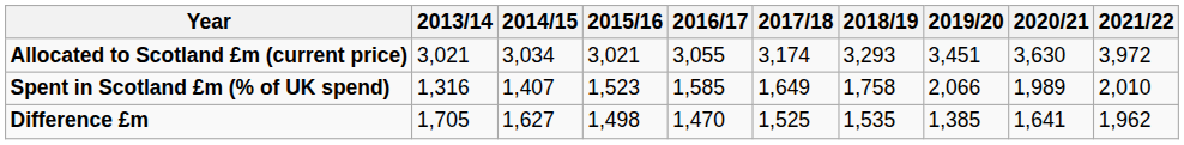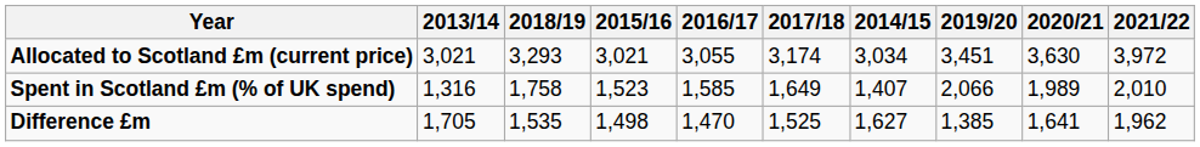 <table class="wikitable">
 <tr>
 <th>Year</th>
 <th>2013/14</th>
-<th>2014/15</th>
+<th>2018/19</th>
 <th>2015/16</th>
 <th>2016/17</th>
 <th>2017/18</th>
-<th>2018/19</th>
+<th>2014/15</th>
 <th>2019/20</th>
 <th>2020/21</th>
 <th>2021/22</th>
 </tr>
 <tr>
 <td><strong>Allocated to Scotland £m (current price)</strong></td>
 <td>3,021</td>
-<td>3,034</td>
+<td>3,293</td>
 <td>3,021</td>
 <td>3,055</td>
 <td>3,174</td>
-<td>3,293</td>
+<td>3,034</td>
 <td>3,451</td>
 <td>3,630</td>
 <td>3,972</td>
 </tr>
 <tr>
 <td><strong>Spent in Scotland £m (% of UK spend)</strong></td>
 <td>1,316</td>
-<td>1,407</td>
+<td>1,758</td>
 <td>1,523</td>
 <td>1,585</td>
 <td>1,649</td>
-<td>1,758</td>
+<td>1,407</td>
 <td>2,066</td>
 <td>1,989</td>
 <td>2,010</td>
 </tr>
 <tr>
 <td><strong>Difference £m</strong></td>
 <td>1,705</td>
-<td>1,627</td>
+<td>1,535</td>
 <td>1,498</td>
 <td>1,470</td>
 <td>1,525</td>
-<td>1,535</td>
+<td>1,627</td>
 <td>1,385</td>
 <td>1,641</td>
 <td>1,962</td>
 </tr>
 </table>
